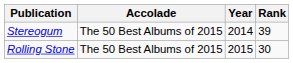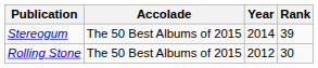 <table class="wikitable">
 <tr>
 <th>Publication</th>
 <th>Accolade</th>
 <th>Year</th>
 <th>Rank</th>
 </tr>
 <tr>
 <td><em><a href='#'>Stereogum</a></em></td>
 <td>The 50 Best Albums of 2015</td>
 <td>2014</td>
 <td>39</td>
 </tr>
 <tr>
 <td><em><a href='#'>Rolling Stone</a></em></td>
 <td>The 50 Best Albums of 2015</td>
-<td>2015</td>
+<td>2012</td>
 <td>30</td>
 </tr>
 </table>
